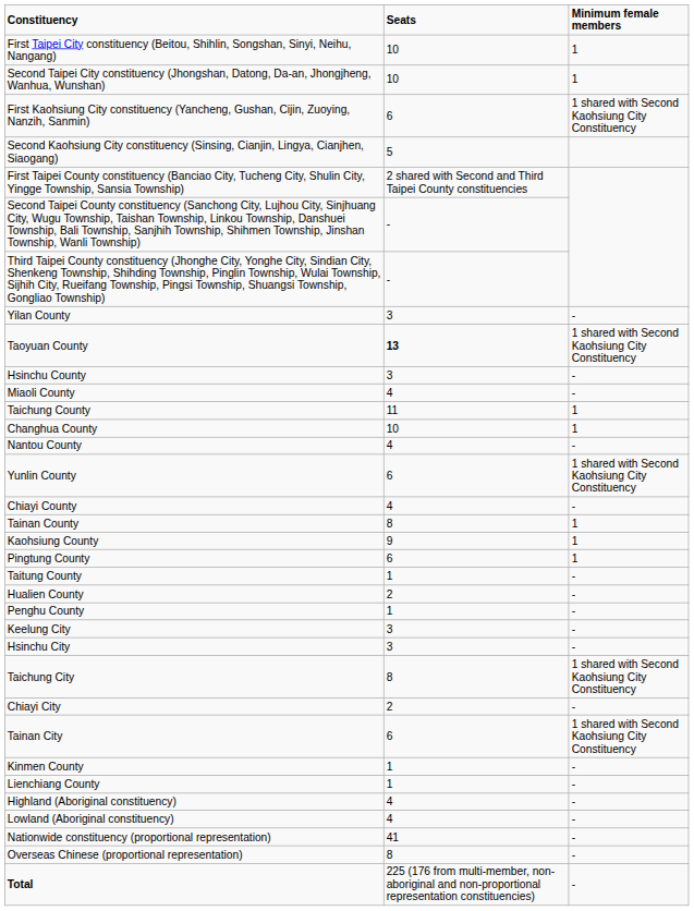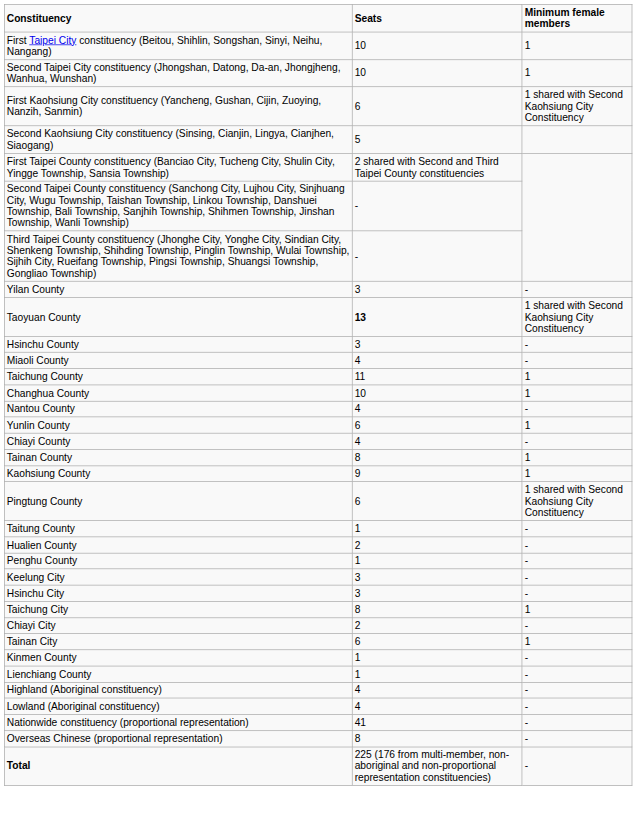 <table class="wikitable sortable" width="70%" style="font-size: 0.90em;">
 <tr>
 <td><strong>Constituency</strong></td>
 <td><strong>Seats</strong></td>
 <td><strong>Minimum female members</strong></td>
 </tr>
 <tr>
 <td>First <a href='#'>Taipei City</a> constituency (Beitou, Shihlin, Songshan, Sinyi, Neihu, Nangang)</td>
 <td>10</td>
 <td>1</td>
 </tr>
 <tr>
 <td>Second Taipei City constituency (Jhongshan, Datong, Da-an, Jhongjheng, Wanhua, Wunshan)</td>
 <td>10</td>
 <td>1</td>
 </tr>
 <tr>
 <td>First Kaohsiung City constituency (Yancheng, Gushan, Cijin, Zuoying, Nanzih, Sanmin)</td>
 <td>6</td>
 <td>1 shared with Second Kaohsiung City Constituency</td>
 </tr>
 <tr>
 <td>Second Kaohsiung City constituency (Sinsing, Cianjin, Lingya, Cianjhen, Siaogang)</td>
 <td>5</td>
 <td></td>
 </tr>
 <tr>
 <td>First Taipei County constituency (Banciao City, Tucheng City, Shulin City, Yingge Township, Sansia Township)</td>
 <td>2 shared with Second and Third Taipei County constituencies</td>
 </tr>
 <tr>
 <td>Second Taipei County constituency (Sanchong City, Lujhou City, Sinjhuang City, Wugu Township, Taishan Township, Linkou Township, Danshuei Township, Bali Township, Sanjhih Township, Shihmen Township, Jinshan Township, Wanli Township)</td>
 <td>-</td>
 </tr>
 <tr>
 <td>Third Taipei County constituency (Jhonghe City, Yonghe City, Sindian City, Shenkeng Township, Shihding Township, Pinglin Township, Wulai Township, Sijhih City, Rueifang Township, Pingsi Township, Shuangsi Township, Gongliao Township)</td>
 <td>-</td>
 </tr>
 <tr>
 <td>Yilan County</td>
 <td>3</td>
 <td>-</td>
 </tr>
 <tr>
 <td>Taoyuan County</td>
 <td><strong>13</strong></td>
 <td>1 shared with Second Kaohsiung City Constituency</td>
 </tr>
 <tr>
 <td>Hsinchu County</td>
 <td>3</td>
 <td>-</td>
 </tr>
 <tr>
 <td>Miaoli County</td>
 <td>4</td>
 <td>-</td>
 </tr>
 <tr>
 <td>Taichung County</td>
 <td>11</td>
 <td>1</td>
 </tr>
 <tr>
 <td>Changhua County</td>
 <td>10</td>
 <td>1</td>
 </tr>
 <tr>
 <td>Nantou County</td>
 <td>4</td>
 <td>-</td>
 </tr>
 <tr>
 <td>Yunlin County</td>
 <td>6</td>
-<td>1 shared with Second Kaohsiung City Constituency</td>
+<td>1</td>
 </tr>
 <tr>
 <td>Chiayi County</td>
 <td>4</td>
 <td>-</td>
 </tr>
 <tr>
 <td>Tainan County</td>
 <td>8</td>
 <td>1</td>
 </tr>
 <tr>
 <td>Kaohsiung County</td>
 <td>9</td>
 <td>1</td>
 </tr>
 <tr>
 <td>Pingtung County</td>
 <td>6</td>
-<td>1</td>
+<td>1 shared with Second Kaohsiung City Constituency</td>
 </tr>
 <tr>
 <td>Taitung County</td>
 <td>1</td>
 <td>-</td>
 </tr>
 <tr>
 <td>Hualien County</td>
 <td>2</td>
 <td>-</td>
 </tr>
 <tr>
 <td>Penghu County</td>
 <td>1</td>
 <td>-</td>
 </tr>
 <tr>
 <td>Keelung City</td>
 <td>3</td>
 <td>-</td>
 </tr>
 <tr>
 <td>Hsinchu City</td>
 <td>3</td>
 <td>-</td>
 </tr>
 <tr>
 <td>Taichung City</td>
 <td>8</td>
-<td>1 shared with Second Kaohsiung City Constituency</td>
+<td>1</td>
 </tr>
 <tr>
 <td>Chiayi City</td>
 <td>2</td>
 <td>-</td>
 </tr>
 <tr>
 <td>Tainan City</td>
 <td>6</td>
-<td>1 shared with Second Kaohsiung City Constituency</td>
+<td>1</td>
 </tr>
 <tr>
 <td>Kinmen County</td>
 <td>1</td>
 <td>-</td>
 </tr>
 <tr>
 <td>Lienchiang County</td>
 <td>1</td>
 <td>-</td>
 </tr>
 <tr>
 <td>Highland (Aboriginal constituency)</td>
 <td>4</td>
 <td>-</td>
 </tr>
 <tr>
 <td>Lowland (Aboriginal constituency)</td>
 <td>4</td>
 <td>-</td>
 </tr>
 <tr>
 <td>Nationwide constituency (proportional representation)</td>
 <td>41</td>
 <td>-</td>
 </tr>
 <tr>
 <td>Overseas Chinese (proportional representation)</td>
 <td>8</td>
 <td>-</td>
 </tr>
 <tr>
 <td><strong>Total</strong></td>
 <td>225 (176 from multi-member, non-aboriginal and non-proportional representation constituencies)</td>
 <td>-</td>
 </tr>
 </table>
